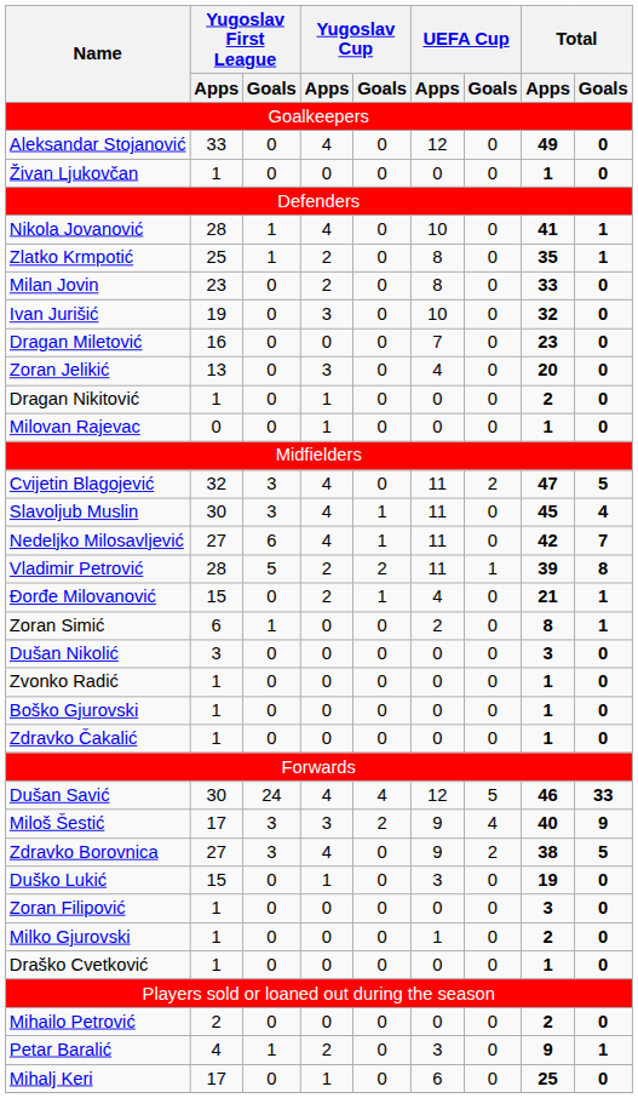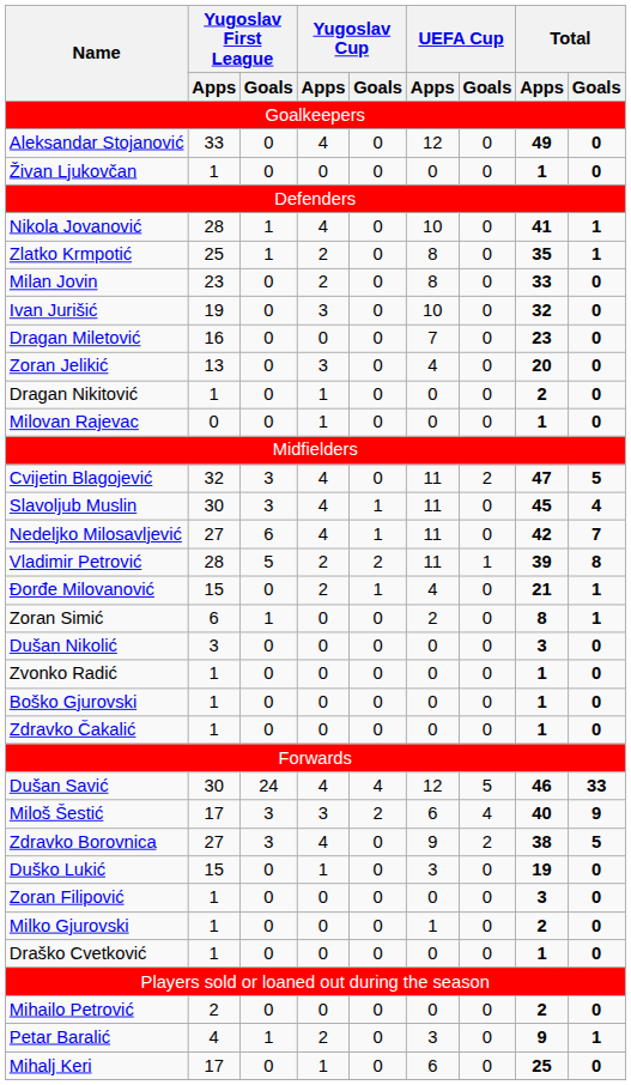 <table class="wikitable" style="text-align:center">
 <tr>
 <th rowspan="2">Name</th>
 <th colspan="2" width="85"><a href='#'>Yugoslav First League</a></th>
 <th colspan="2" width="85"><a href='#'>Yugoslav Cup</a></th>
 <th colspan="2" width="85"><a href='#'>UEFA Cup</a></th>
 <th colspan="2" width="85">Total</th>
 </tr>
 <tr>
 <th>Apps</th>
 <th>Goals</th>
 <th>Apps</th>
 <th>Goals</th>
 <th>Apps</th>
 <th>Goals</th>
 <th>Apps</th>
 <th>Goals</th>
 </tr>
 <tr>
 <td style="background: red;color:white" align=center colspan="15">Goalkeepers</td>
 </tr>
 <tr>
 <td align="left"> <a href='#'>Aleksandar Stojanović</a></td>
 <td>33</td>
 <td>0</td>
 <td>4</td>
 <td>0</td>
 <td>12</td>
 <td>0</td>
 <td><strong>49</strong></td>
 <td><strong>0</strong></td>
 </tr>
 <tr>
 <td align="left"> <a href='#'>Živan Ljukovčan</a></td>
 <td>1</td>
 <td>0</td>
 <td>0</td>
 <td>0</td>
 <td>0</td>
 <td>0</td>
 <td><strong>1</strong></td>
 <td><strong>0</strong></td>
 </tr>
 <tr>
 <td align=center colspan="15" style="background: red;color:white">Defenders</td>
 </tr>
 <tr>
 <td align="left"> <a href='#'>Nikola Jovanović</a></td>
 <td>28</td>
 <td>1</td>
 <td>4</td>
 <td>0</td>
 <td>10</td>
 <td>0</td>
 <td><strong>41</strong></td>
 <td><strong>1</strong></td>
 </tr>
 <tr>
 <td align="left"> <a href='#'>Zlatko Krmpotić</a></td>
 <td>25</td>
 <td>1</td>
 <td>2</td>
 <td>0</td>
 <td>8</td>
 <td>0</td>
 <td><strong>35</strong></td>
 <td><strong>1</strong></td>
 </tr>
 <tr>
 <td align="left"> <a href='#'>Milan Jovin</a></td>
 <td>23</td>
 <td>0</td>
 <td>2</td>
 <td>0</td>
 <td>8</td>
 <td>0</td>
 <td><strong>33</strong></td>
 <td><strong>0</strong></td>
 </tr>
 <tr>
 <td align="left"> <a href='#'>Ivan Jurišić</a></td>
 <td>19</td>
 <td>0</td>
 <td>3</td>
 <td>0</td>
 <td>10</td>
 <td>0</td>
 <td><strong>32</strong></td>
 <td><strong>0</strong></td>
 </tr>
 <tr>
 <td align="left"> <a href='#'>Dragan Miletović</a></td>
 <td>16</td>
 <td>0</td>
 <td>0</td>
 <td>0</td>
 <td>7</td>
 <td>0</td>
 <td><strong>23</strong></td>
 <td><strong>0</strong></td>
 </tr>
 <tr>
 <td align="left"> <a href='#'>Zoran Jelikić</a></td>
 <td>13</td>
 <td>0</td>
 <td>3</td>
 <td>0</td>
 <td>4</td>
 <td>0</td>
 <td><strong>20</strong></td>
 <td><strong>0</strong></td>
 </tr>
 <tr>
 <td align="left"> Dragan Nikitović</td>
 <td>1</td>
 <td>0</td>
 <td>1</td>
 <td>0</td>
 <td>0</td>
 <td>0</td>
 <td><strong>2</strong></td>
 <td><strong>0</strong></td>
 </tr>
 <tr>
 <td align="left"> <a href='#'>Milovan Rajevac</a></td>
 <td>0</td>
 <td>0</td>
 <td>1</td>
 <td>0</td>
 <td>0</td>
 <td>0</td>
 <td><strong>1</strong></td>
 <td><strong>0</strong></td>
 </tr>
 <tr>
 <td align=center colspan="15" style="background: red;color:white">Midfielders</td>
 </tr>
 <tr>
 <td align="left"> <a href='#'>Cvijetin Blagojević</a></td>
 <td>32</td>
 <td>3</td>
 <td>4</td>
 <td>0</td>
 <td>11</td>
 <td>2</td>
 <td><strong>47</strong></td>
 <td><strong>5</strong></td>
 </tr>
 <tr>
 <td align="left"> <a href='#'>Slavoljub Muslin</a></td>
 <td>30</td>
 <td>3</td>
 <td>4</td>
 <td>1</td>
 <td>11</td>
 <td>0</td>
 <td><strong>45</strong></td>
 <td><strong>4</strong></td>
 </tr>
 <tr>
 <td align="left"> <a href='#'>Nedeljko Milosavljević</a></td>
 <td>27</td>
 <td>6</td>
 <td>4</td>
 <td>1</td>
 <td>11</td>
 <td>0</td>
 <td><strong>42</strong></td>
 <td><strong>7</strong></td>
 </tr>
 <tr>
 <td align="left"> <a href='#'>Vladimir Petrović</a></td>
 <td>28</td>
 <td>5</td>
 <td>2</td>
 <td>2</td>
 <td>11</td>
 <td>1</td>
 <td><strong>39</strong></td>
 <td><strong>8</strong></td>
 </tr>
 <tr>
 <td align="left"> <a href='#'>Đorđe Milovanović</a></td>
 <td>15</td>
 <td>0</td>
 <td>2</td>
 <td>1</td>
 <td>4</td>
 <td>0</td>
 <td><strong>21</strong></td>
 <td><strong>1</strong></td>
 </tr>
 <tr>
 <td align="left"> Zoran Simić</td>
 <td>6</td>
 <td>1</td>
 <td>0</td>
 <td>0</td>
 <td>2</td>
 <td>0</td>
 <td><strong>8</strong></td>
 <td><strong>1</strong></td>
 </tr>
 <tr>
 <td align="left"> <a href='#'>Dušan Nikolić</a></td>
 <td>3</td>
 <td>0</td>
 <td>0</td>
 <td>0</td>
 <td>0</td>
 <td>0</td>
 <td><strong>3</strong></td>
 <td><strong>0</strong></td>
 </tr>
 <tr>
 <td align="left"> Zvonko Radić</td>
 <td>1</td>
 <td>0</td>
 <td>0</td>
 <td>0</td>
 <td>0</td>
 <td>0</td>
 <td><strong>1</strong></td>
 <td><strong>0</strong></td>
 </tr>
 <tr>
 <td align="left"> <a href='#'>Boško Gjurovski</a></td>
 <td>1</td>
 <td>0</td>
 <td>0</td>
 <td>0</td>
 <td>0</td>
 <td>0</td>
 <td><strong>1</strong></td>
 <td><strong>0</strong></td>
 </tr>
 <tr>
 <td align="left"> <a href='#'>Zdravko Čakalić</a></td>
 <td>1</td>
 <td>0</td>
 <td>0</td>
 <td>0</td>
 <td>0</td>
 <td>0</td>
 <td><strong>1</strong></td>
 <td><strong>0</strong></td>
 </tr>
 <tr>
 <td align=center colspan="15" style="background: red;color:white">Forwards</td>
 </tr>
 <tr>
 <td align="left"> <a href='#'>Dušan Savić</a></td>
 <td>30</td>
 <td>24</td>
 <td>4</td>
 <td>4</td>
 <td>12</td>
 <td>5</td>
 <td><strong>46</strong></td>
 <td><strong>33</strong></td>
 </tr>
 <tr>
 <td align="left"> <a href='#'>Miloš Šestić</a></td>
 <td>17</td>
 <td>3</td>
 <td>3</td>
 <td>2</td>
-<td>9</td>
+<td>6</td>
 <td>4</td>
 <td><strong>40</strong></td>
 <td><strong>9</strong></td>
 </tr>
 <tr>
 <td align="left"> <a href='#'>Zdravko Borovnica</a></td>
 <td>27</td>
 <td>3</td>
 <td>4</td>
 <td>0</td>
 <td>9</td>
 <td>2</td>
 <td><strong>38</strong></td>
 <td><strong>5</strong></td>
 </tr>
 <tr>
 <td align="left"> <a href='#'>Duško Lukić</a></td>
 <td>15</td>
 <td>0</td>
 <td>1</td>
 <td>0</td>
 <td>3</td>
 <td>0</td>
 <td><strong>19</strong></td>
 <td><strong>0</strong></td>
 </tr>
 <tr>
 <td align="left"> <a href='#'>Zoran Filipović</a></td>
 <td>1</td>
 <td>0</td>
 <td>0</td>
 <td>0</td>
 <td>0</td>
 <td>0</td>
 <td><strong>3</strong></td>
 <td><strong>0</strong></td>
 </tr>
 <tr>
 <td align="left"> <a href='#'>Milko Gjurovski</a></td>
 <td>1</td>
 <td>0</td>
 <td>0</td>
 <td>0</td>
 <td>1</td>
 <td>0</td>
 <td><strong>2</strong></td>
 <td><strong>0</strong></td>
 </tr>
 <tr>
 <td align="left"> Draško Cvetković</td>
 <td>1</td>
 <td>0</td>
 <td>0</td>
 <td>0</td>
 <td>0</td>
 <td>0</td>
 <td><strong>1</strong></td>
 <td><strong>0</strong></td>
 </tr>
 <tr>
 <td align=center colspan="15" style="background: red;color:white">Players sold or loaned out during the season</td>
 </tr>
 <tr>
 <td align="left"> <a href='#'>Mihailo Petrović</a></td>
 <td>2</td>
 <td>0</td>
 <td>0</td>
 <td>0</td>
 <td>0</td>
 <td>0</td>
 <td><strong>2</strong></td>
 <td><strong>0</strong></td>
 </tr>
 <tr>
 <td align="left"> <a href='#'>Petar Baralić</a></td>
 <td>4</td>
 <td>1</td>
 <td>2</td>
 <td>0</td>
 <td>3</td>
 <td>0</td>
 <td><strong>9</strong></td>
 <td><strong>1</strong></td>
 </tr>
 <tr>
 <td align="left"> <a href='#'>Mihalj Keri</a></td>
 <td>17</td>
 <td>0</td>
 <td>1</td>
 <td>0</td>
 <td>6</td>
 <td>0</td>
 <td><strong>25</strong></td>
 <td><strong>0</strong></td>
 </tr>
 <tr>
 </tr>
 </table>
